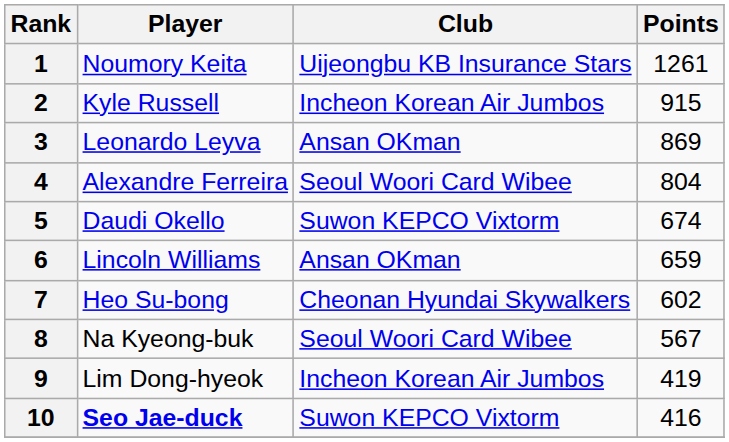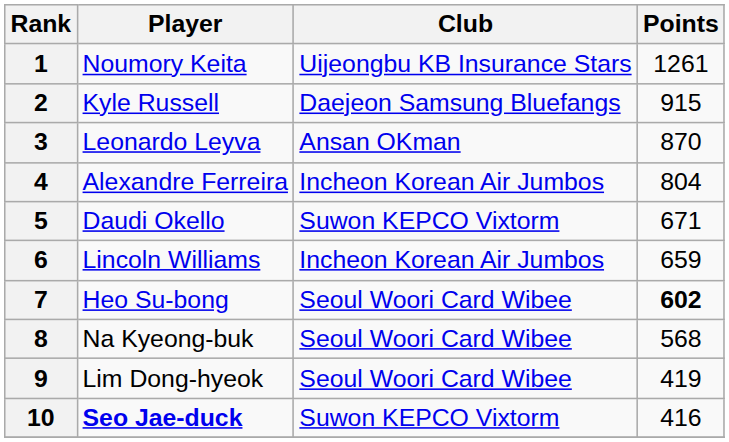 <table class=wikitable>
 <tr>
 <th>Rank</th>
 <th>Player</th>
 <th>Club</th>
 <th>Points</th>
 </tr>
 <tr>
 <th>1</th>
 <td> <a href='#'>Noumory Keita</a></td>
 <td><a href='#'>Uijeongbu KB Insurance Stars</a></td>
 <td align=center>1261</td>
 </tr>
 <tr>
 <th>2</th>
 <td> <a href='#'>Kyle Russell</a></td>
-<td><a href='#'>Incheon Korean Air Jumbos</a></td>
+<td><a href='#'>Daejeon Samsung Bluefangs</a></td>
 <td align=center>915</td>
 </tr>
 <tr>
 <th>3</th>
 <td> <a href='#'>Leonardo Leyva</a></td>
 <td><a href='#'>Ansan OKman</a></td>
-<td align=center>869</td>
+<td align=center>870</td>
 </tr>
 <tr>
 <th>4</th>
 <td> <a href='#'>Alexandre Ferreira</a></td>
-<td><a href='#'>Seoul Woori Card Wibee</a></td>
+<td><a href='#'>Incheon Korean Air Jumbos</a></td>
 <td align=center>804</td>
 </tr>
 <tr>
 <th>5</th>
 <td> <a href='#'>Daudi Okello</a></td>
 <td><a href='#'>Suwon KEPCO Vixtorm</a></td>
-<td align=center>674</td>
+<td align=center>671</td>
 </tr>
 <tr>
 <th>6</th>
 <td> <a href='#'>Lincoln Williams</a></td>
-<td><a href='#'>Ansan OKman</a></td>
+<td><a href='#'>Incheon Korean Air Jumbos</a></td>
 <td align=center>659</td>
 </tr>
 <tr>
 <th>7</th>
 <td> <a href='#'>Heo Su-bong</a></td>
-<td><a href='#'>Cheonan Hyundai Skywalkers</a></td>
-<td align=center>602</td>
+<td><a href='#'>Seoul Woori Card Wibee</a></td>
+<td align=center><strong>602</strong></td>
 </tr>
 <tr>
 <th>8</th>
 <td> Na Kyeong-buk</td>
 <td><a href='#'>Seoul Woori Card Wibee</a></td>
-<td align=center>567</td>
+<td align=center>568</td>
 </tr>
 <tr>
 <th>9</th>
 <td> Lim Dong-hyeok</td>
-<td><a href='#'>Incheon Korean Air Jumbos</a></td>
+<td><a href='#'>Seoul Woori Card Wibee</a></td>
 <td align=center>419</td>
 </tr>
 <tr>
 <th>10</th>
 <td><strong> <a href='#'>Seo Jae-duck</a></strong></td>
 <td><a href='#'>Suwon KEPCO Vixtorm</a></td>
 <td align=center>416</td>
 </tr>
 <tr>
 </tr>
 </table>
